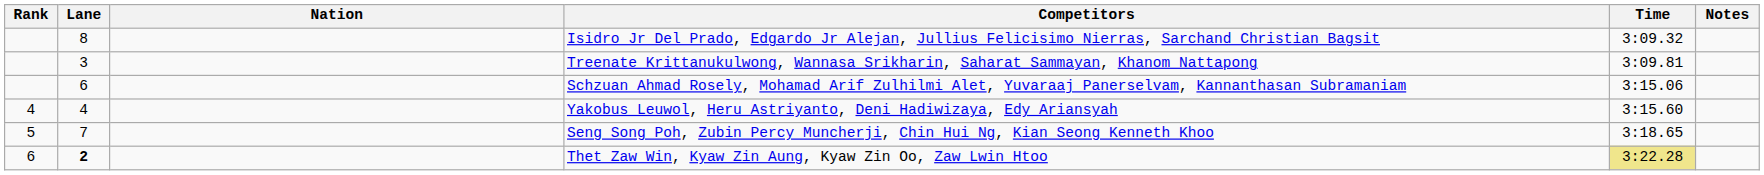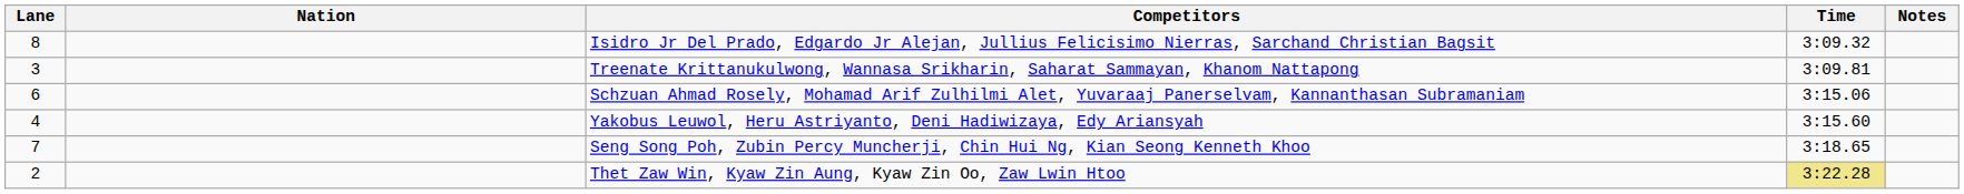 <table class="wikitable sortable"  style="width:75%; text-align:center; font-size:95%;">
 <tr>
-<th width=15>Rank</th>
 <th width=15>Lane</th>
 <th width=300>Nation</th>
 <th width=700>Competitors</th>
 <th width=15>Time</th>
 <th width=15>Notes</th>
 </tr>
 <tr>
-<td></td>
 <td>8</td>
 <td align=left></td>
 <td align=left><a href='#'>Isidro Jr Del Prado</a>, <a href='#'>Edgardo Jr Alejan</a>, <a href='#'>Jullius Felicisimo Nierras</a>, <a href='#'>Sarchand Christian Bagsit</a></td>
 <td>3:09.32</td>
 <td></td>
 </tr>
 <tr>
-<td></td>
 <td>3</td>
 <td align=left></td>
 <td align=left><a href='#'>Treenate Krittanukulwong</a>, <a href='#'>Wannasa Srikharin</a>, <a href='#'>Saharat Sammayan</a>, <a href='#'>Khanom Nattapong</a></td>
 <td>3:09.81</td>
 <td></td>
 </tr>
 <tr>
-<td></td>
 <td>6</td>
 <td align=left></td>
 <td align=left><a href='#'>Schzuan Ahmad Rosely</a>, <a href='#'>Mohamad Arif Zulhilmi Alet</a>, <a href='#'>Yuvaraaj Panerselvam</a>, <a href='#'>Kannanthasan Subramaniam</a></td>
 <td>3:15.06</td>
 <td></td>
 </tr>
 <tr>
 <td>4</td>
-<td>4</td>
 <td align=left></td>
 <td align=left><a href='#'>Yakobus Leuwol</a>, <a href='#'>Heru Astriyanto</a>, <a href='#'>Deni Hadiwizaya</a>, <a href='#'>Edy Ariansyah</a></td>
 <td>3:15.60</td>
 <td></td>
 </tr>
 <tr>
-<td>5</td>
 <td>7</td>
 <td align=left></td>
 <td align=left><a href='#'>Seng Song Poh</a>, <a href='#'>Zubin Percy Muncherji</a>, <a href='#'>Chin Hui Ng</a>, <a href='#'>Kian Seong Kenneth Khoo</a></td>
 <td>3:18.65</td>
 <td></td>
 </tr>
 <tr>
-<td>6</td>
-<td><strong>2</strong></td>
+<td>2</td>
 <td align=left></td>
 <td align=left><a href='#'>Thet Zaw Win</a>, <a href='#'>Kyaw Zin Aung</a>, Kyaw Zin Oo, <a href='#'>Zaw Lwin Htoo</a></td>
 <td style="background: khaki;">3:22.28</td>
 <td></td>
 </tr>
 </table>
